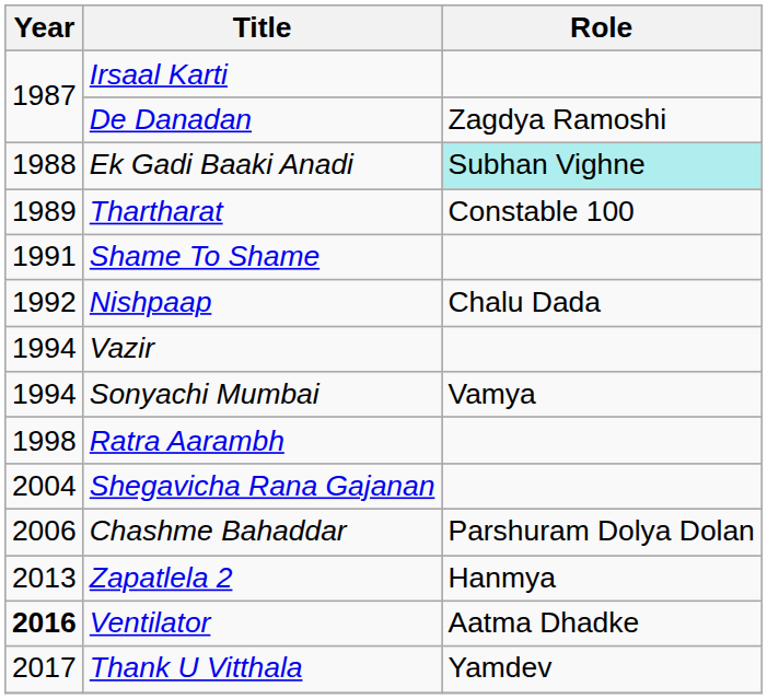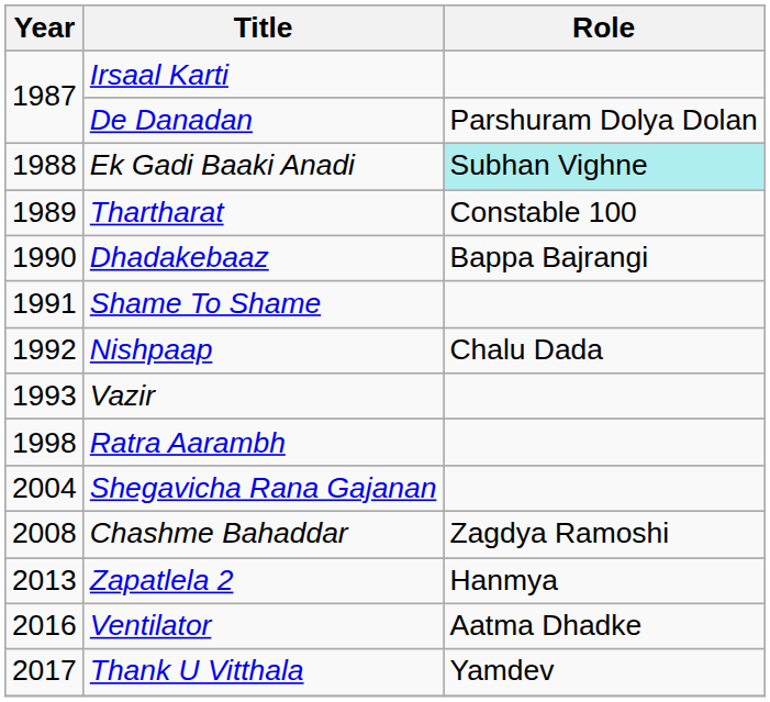 <table class="wikitable sortable">
 <tr>
 <th>Year</th>
 <th>Title</th>
 <th>Role</th>
 </tr>
 <tr>
 <td Rowspan="2">1987</td>
 <td><em><a href='#'>Irsaal Karti</a></em></td>
 <td></td>
 </tr>
 <tr>
 <td><em><a href='#'>De Danadan</a></em></td>
-<td>Zagdya Ramoshi</td>
+<td>Parshuram Dolya Dolan</td>
 </tr>
 <tr>
 <td>1988</td>
 <td><em>Ek Gadi Baaki Anadi</em></td>
 <td style="background: paleturquoise;">Subhan Vighne</td>
 </tr>
 <tr>
 <td>1989</td>
 <td><em><a href='#'>Thartharat</a></em></td>
 <td>Constable 100</td>
 </tr>
 <tr>
+<td>1990</td>
+<td><em><a href='#'>Dhadakebaaz</a></em></td>
+<td>Bappa Bajrangi</td>
+</tr>
+<tr>
 <td>1991</td>
 <td><em><a href='#'>Shame To Shame</a></em></td>
 <td></td>
 </tr>
 <tr>
 <td>1992</td>
 <td><em><a href='#'>Nishpaap</a></em></td>
 <td>Chalu Dada</td>
 </tr>
 <tr>
-<td>1994</td>
+<td>1993</td>
 <td><em>Vazir</em></td>
 <td></td>
-</tr>
-<tr>
-<td>1994</td>
-<td><em>Sonyachi Mumbai</em></td>
-<td>Vamya</td>
 </tr>
 <tr>
 <td>1998</td>
 <td><em><a href='#'>Ratra Aarambh</a></em></td>
 <td></td>
 </tr>
 <tr>
 <td>2004</td>
 <td><em><a href='#'>Shegavicha Rana Gajanan</a></em></td>
 <td></td>
 </tr>
 <tr>
-<td>2006</td>
+<td>2008</td>
 <td><em>Chashme Bahaddar</em></td>
-<td>Parshuram Dolya Dolan</td>
+<td>Zagdya Ramoshi</td>
 </tr>
 <tr>
 <td>2013</td>
 <td><em><a href='#'>Zapatlela 2</a></em></td>
 <td>Hanmya</td>
 </tr>
 <tr>
-<td><strong>2016</strong></td>
+<td>2016</td>
 <td><em><a href='#'>Ventilator</a></em></td>
 <td>Aatma Dhadke</td>
 </tr>
 <tr>
 <td>2017</td>
 <td><em><a href='#'>Thank U Vitthala</a></em></td>
 <td>Yamdev</td>
 </tr>
 <tr>
 </tr>
 </table>
